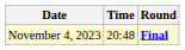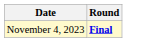 <table class="wikitable">
 <tr>
 <th>Date</th>
-<th>Time</th>
 <th>Round</th>
 </tr>
 <tr style=background:lemonchiffon>
 <td>November 4, 2023</td>
-<td>20:48</td>
 <td><strong><a href='#'>Final</a></strong></td>
 </tr>
 </table>
